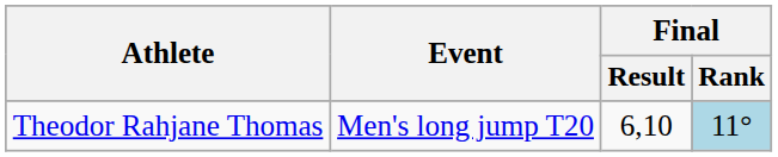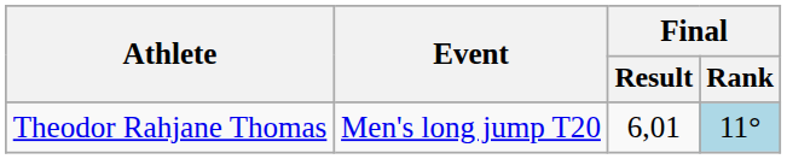 <table class="wikitable" style="text-align: center; font-size:90%">
 <tr>
 <th rowspan="2">Athlete</th>
 <th rowspan="2">Event</th>
 <th colspan="2">Final</th>
 </tr>
 <tr style="font-size:95%">
 <th>Result</th>
 <th>Rank</th>
 </tr>
 <tr>
 <td align=left><a href='#'>Theodor Rahjane Thomas</a></td>
 <td align=left><a href='#'>Men's long jump T20</a></td>
-<td>6,10</td>
+<td>6,01</td>
 <td style="background: lightblue;">11°</td>
 </tr>
 </table>
